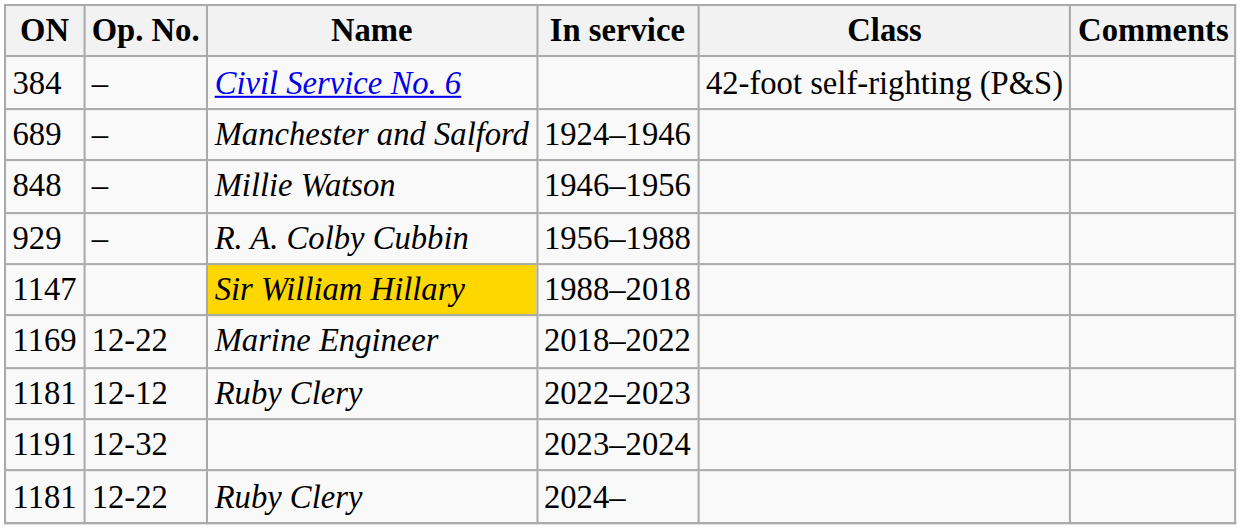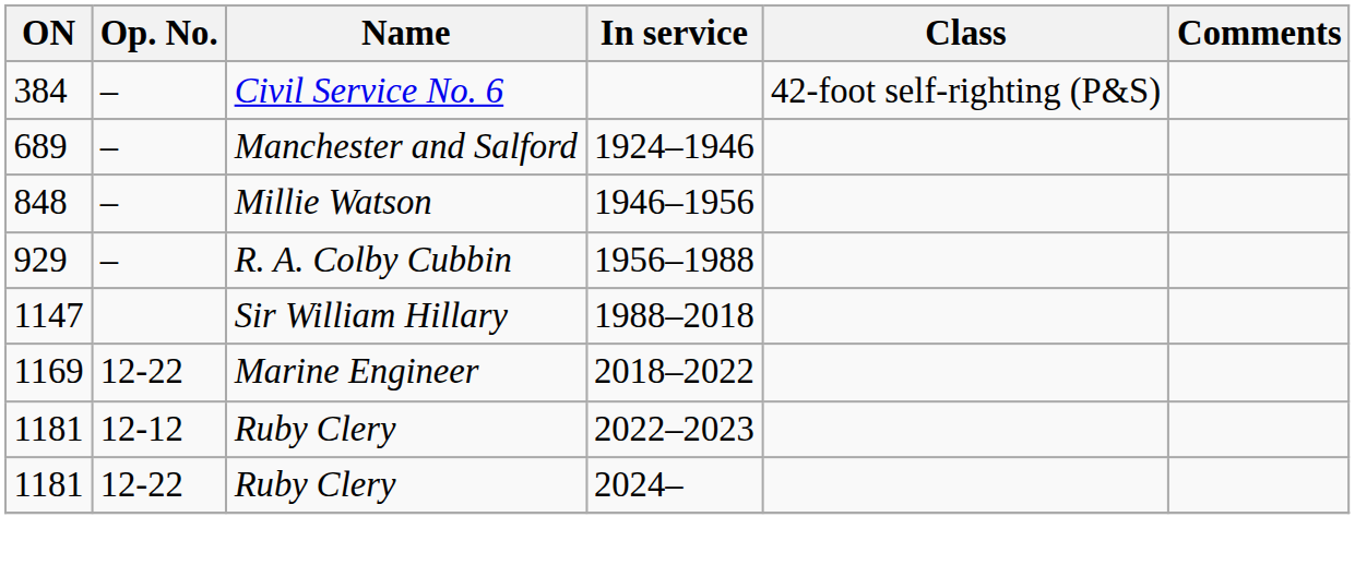 <table class="wikitable">
 <tr>
 <th>ON</th>
 <th>Op. No.</th>
 <th>Name</th>
 <th>In service</th>
 <th>Class</th>
 <th>Comments</th>
 </tr>
 <tr>
 <td>384</td>
 <td>–</td>
 <td><a href='#'><em>Civil Service No. 6</em></a></td>
 <td></td>
 <td>42-foot self-righting (P&S)</td>
 <td></td>
 </tr>
 <tr>
 <td>689</td>
 <td>–</td>
 <td><em>Manchester and Salford</em></td>
 <td>1924–1946</td>
 <td></td>
 <td></td>
 </tr>
 <tr>
 <td>848</td>
 <td>–</td>
 <td><em>Millie Watson</em></td>
 <td>1946–1956</td>
 <td></td>
 <td></td>
 </tr>
 <tr>
 <td>929</td>
 <td>–</td>
 <td><em>R. A. Colby Cubbin</em></td>
 <td>1956–1988</td>
 <td></td>
 <td></td>
 </tr>
 <tr>
 <td>1147</td>
 <td></td>
-<td style="background: gold;"><em>Sir William Hillary</em></td>
+<td><em>Sir William Hillary</em></td>
 <td>1988–2018</td>
 <td></td>
 <td></td>
 </tr>
 <tr>
 <td>1169</td>
 <td>12-22</td>
 <td><em>Marine Engineer</em></td>
 <td>2018–2022</td>
 <td></td>
 <td></td>
 </tr>
 <tr>
 <td>1181</td>
 <td>12-12</td>
 <td><em>Ruby Clery</em></td>
 <td>2022–2023</td>
 <td></td>
 <td></td>
 </tr>
 <tr>
-<td>1191</td>
-<td>12-32</td>
-<td></td>
-<td>2023–2024</td>
-<td></td>
-<td></td>
-</tr>
-<tr>
 <td>1181</td>
 <td>12-22</td>
 <td><em>Ruby Clery</em></td>
 <td>2024–</td>
 <td></td>
 <td></td>
 </tr>
 <tr>
 </tr>
 </table>
